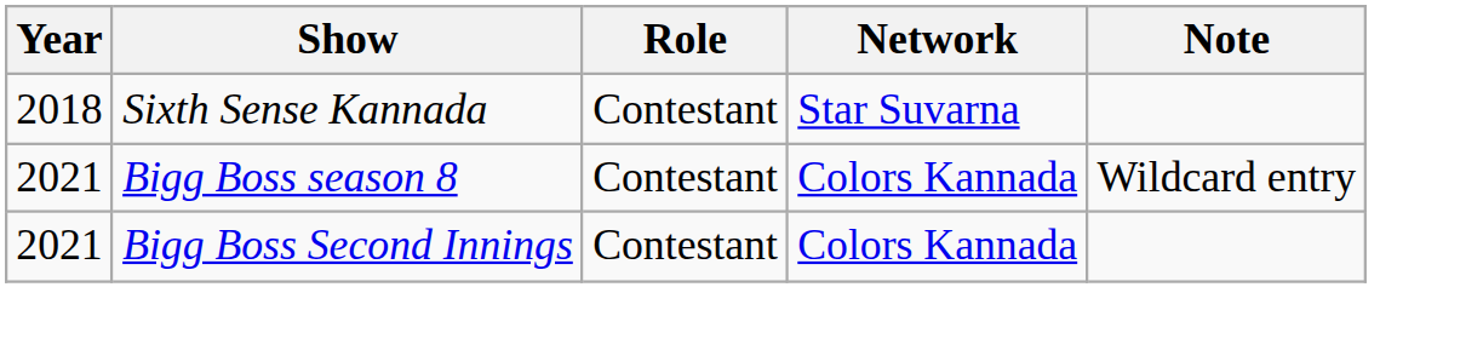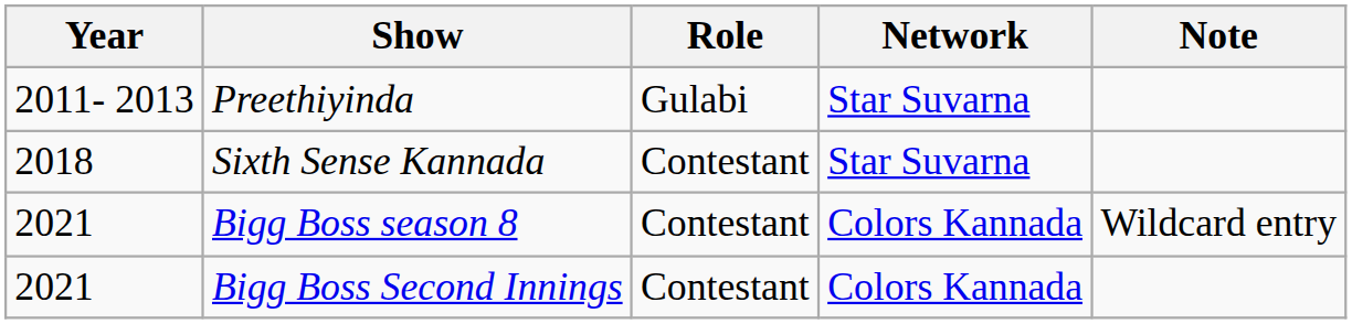 <table class="wikitable sortable">
 <tr>
 <th>Year</th>
 <th>Show</th>
 <th>Role</th>
 <th>Network</th>
 <th>Note</th>
+</tr>
+<tr>
+<td>2011- 2013</td>
+<td><em>Preethiyinda</em></td>
+<td>Gulabi</td>
+<td><a href='#'>Star Suvarna</a></td>
+<td></td>
 </tr>
 <tr>
 <td>2018</td>
 <td><em>Sixth Sense Kannada</em></td>
 <td>Contestant</td>
 <td><a href='#'>Star Suvarna</a></td>
 <td></td>
 </tr>
 <tr>
 <td>2021</td>
 <td><em><a href='#'>Bigg Boss season 8</a></em></td>
 <td>Contestant</td>
 <td><a href='#'>Colors Kannada</a></td>
 <td>Wildcard entry</td>
 </tr>
 <tr>
 <td>2021</td>
 <td><em><a href='#'>Bigg Boss Second Innings</a></em></td>
 <td>Contestant</td>
 <td><a href='#'>Colors Kannada</a></td>
 <td></td>
 </tr>
 </table>
